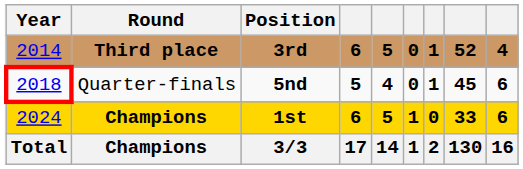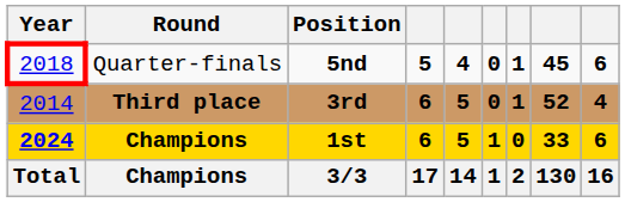 <table class="wikitable" style="text-align: center;">
 <tr>
 <th>Year</th>
 <th>Round</th>
 <th>Position</th>
 <th></th>
 <th></th>
 <th></th>
 <th></th>
 <th></th>
 <th></th>
 </tr>
+<tr>
+<td style="border: 3px solid red"> <a href='#'>2018</a></td>
+<td>Quarter-finals</td>
+<td><strong>5nd</strong></td>
+<td><strong>5</strong></td>
+<td><strong>4</strong></td>
+<td><strong>0</strong></td>
+<td><strong>1</strong></td>
+<td><strong>45</strong></td>
+<td><strong>6</strong></td>
+</tr>
 <tr style="background:#cc9966;">
 <td> <a href='#'>2014</a></td>
 <td><strong>Third place</strong></td>
 <td><strong>3rd</strong></td>
 <td><strong>6</strong></td>
 <td><strong>5</strong></td>
 <td><strong>0</strong></td>
 <td><strong>1</strong></td>
 <td><strong>52</strong></td>
 <td><strong>4</strong></td>
 </tr>
-<tr>
-<td style="border: 3px solid red"> <a href='#'>2018</a></td>
-<td>Quarter-finals</td>
-<td><strong>5nd</strong></td>
-<td><strong>5</strong></td>
-<td><strong>4</strong></td>
-<td><strong>0</strong></td>
-<td><strong>1</strong></td>
-<td><strong>45</strong></td>
-<td><strong>6</strong></td>
-</tr>
 <tr style="background:gold;">
-<td> <a href='#'>2024</a></td>
+<td><strong> <a href='#'>2024</a></strong></td>
 <td><strong>Champions</strong></td>
 <td><strong>1st</strong></td>
 <td><strong>6</strong></td>
 <td><strong>5</strong></td>
 <td><strong>1</strong></td>
 <td><strong>0</strong></td>
 <td><strong>33</strong></td>
 <td><strong>6</strong></td>
 </tr>
 <tr>
 <th><strong>Total</strong></th>
 <th><strong>Champions</strong></th>
 <th>3/3</th>
 <th>17</th>
 <th>14</th>
 <th>1</th>
 <th>2</th>
 <th>130</th>
 <th>16</th>
 </tr>
 </table>
